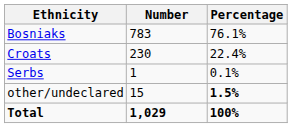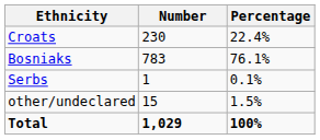 <table class="wikitable">
 <tr>
 <th width="100px">Ethnicity</th>
 <th width="80px">Number</th>
 <th width="80px">Percentage</th>
 </tr>
 <tr>
+<td><a href='#'>Croats</a></td>
+<td>230</td>
+<td>22.4%</td>
+</tr>
+<tr>
 <td><a href='#'>Bosniaks</a></td>
 <td>783</td>
 <td>76.1%</td>
-</tr>
-<tr>
-<td><a href='#'>Croats</a></td>
-<td>230</td>
-<td>22.4%</td>
 </tr>
 <tr>
 <td><a href='#'>Serbs</a></td>
 <td>1</td>
 <td>0.1%</td>
 </tr>
 <tr>
 <td>other/undeclared</td>
 <td>15</td>
-<td><strong>1.5%</strong></td>
+<td>1.5%</td>
 </tr>
 <tr>
 <td><strong>Total</strong></td>
 <td><strong>1,029</strong></td>
 <td><strong>100%</strong></td>
 </tr>
 </table>
